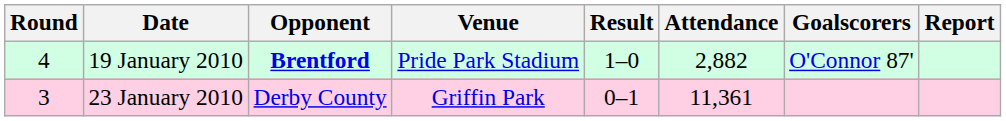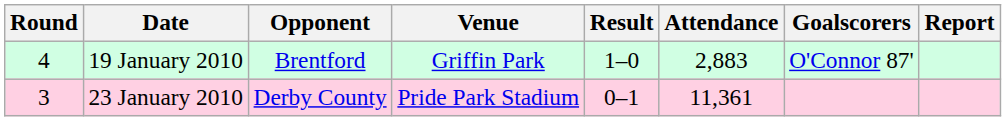 <table class="wikitable" style="font-size:100%; text-align:center">
 <tr>
 <th>Round</th>
 <th>Date</th>
 <th>Opponent</th>
 <th>Venue</th>
 <th>Result</th>
 <th>Attendance</th>
 <th>Goalscorers</th>
 <th>Report</th>
 </tr>
 <tr style="background-color: #d0ffe3;">
 <td align="center">4</td>
 <td>19 January 2010</td>
-<td><strong><a href='#'>Brentford</a></strong></td>
-<td><a href='#'>Pride Park Stadium</a></td>
+<td><a href='#'>Brentford</a></td>
+<td><a href='#'>Griffin Park</a></td>
 <td>1–0</td>
-<td>2,882</td>
+<td>2,883</td>
 <td><a href='#'>O'Connor</a> 87'</td>
 <td></td>
 </tr>
 <tr style="background-color: #ffd0e3;">
 <td align="center">3</td>
 <td>23 January 2010</td>
 <td><a href='#'>Derby County</a></td>
-<td><a href='#'>Griffin Park</a></td>
+<td><a href='#'>Pride Park Stadium</a></td>
 <td>0–1</td>
 <td>11,361</td>
 <td></td>
 <td></td>
 </tr>
 </table>
